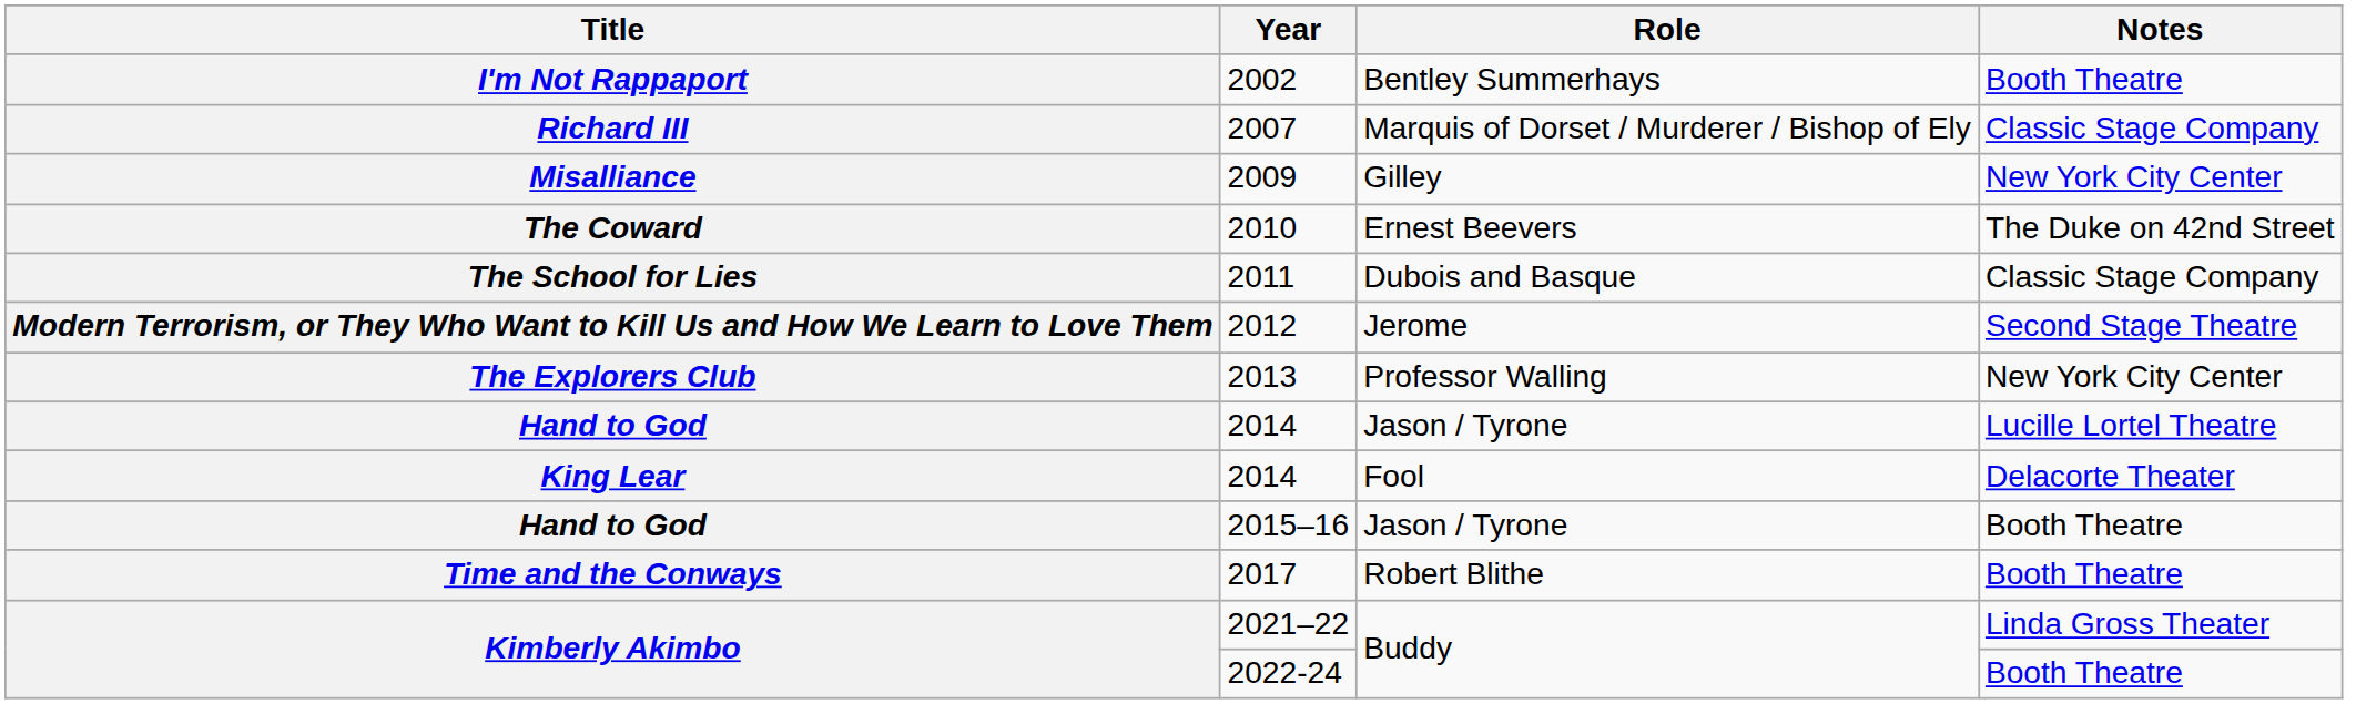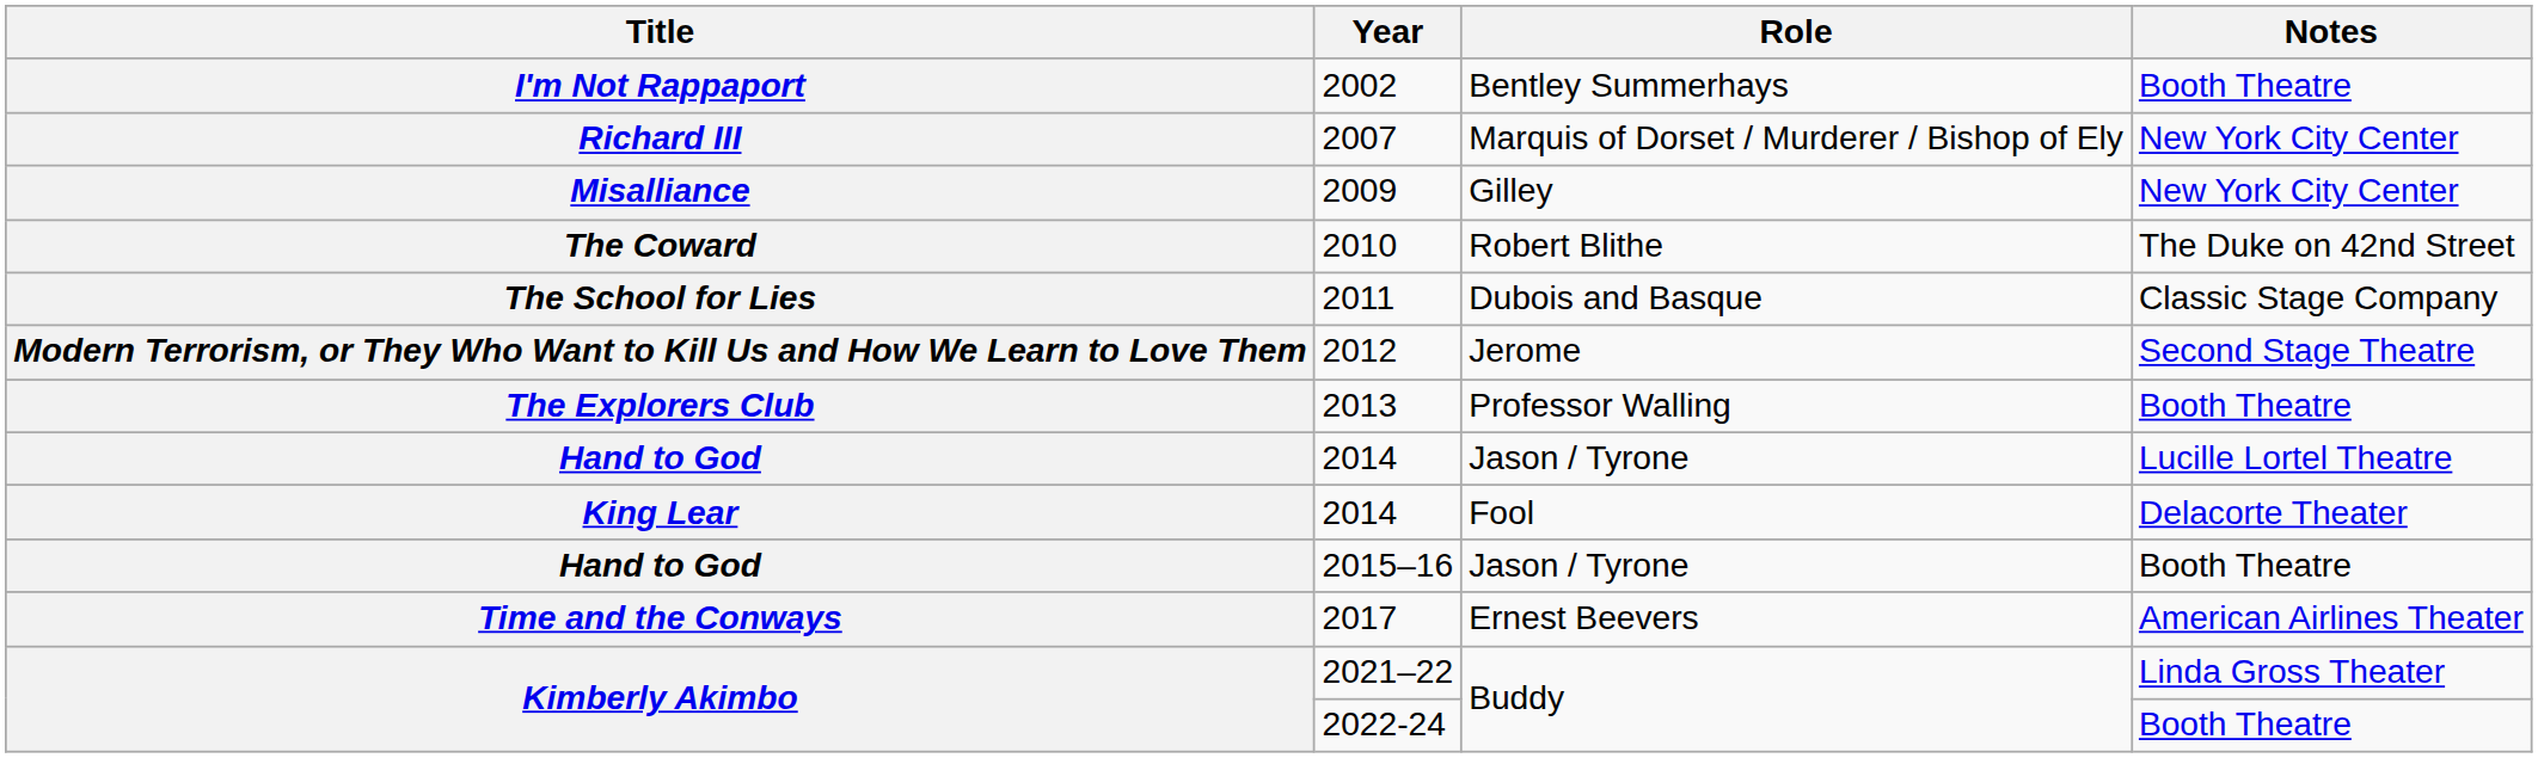 <table class="wikitable sortable plainrowheaders" style="text-align: left;">
 <tr>
 <th scope="col">Title</th>
 <th scope="col">Year</th>
 <th scope="col">Role</th>
 <th class="unsortable">Notes</th>
 </tr>
 <tr>
 <th scope="row"><em><a href='#'>I'm Not Rappaport</a></em></th>
 <td>2002</td>
 <td>Bentley Summerhays</td>
 <td><a href='#'>Booth Theatre</a></td>
 </tr>
 <tr>
 <th scope="row"><em><a href='#'>Richard III</a></em></th>
 <td>2007</td>
 <td>Marquis of Dorset / Murderer / Bishop of Ely</td>
-<td><a href='#'>Classic Stage Company</a></td>
+<td><a href='#'>New York City Center</a></td>
 </tr>
 <tr>
 <th scope="row"><em><a href='#'>Misalliance</a></em></th>
 <td>2009</td>
 <td>Gilley</td>
 <td><a href='#'>New York City Center</a></td>
 </tr>
 <tr>
 <th scope="row"><em>The Coward</em></th>
 <td>2010</td>
-<td>Ernest Beevers</td>
+<td>Robert Blithe</td>
 <td>The Duke on 42nd Street</td>
 </tr>
 <tr>
 <th scope="row"><em>The School for Lies</em></th>
 <td>2011</td>
 <td>Dubois and Basque</td>
 <td>Classic Stage Company</td>
 </tr>
 <tr>
 <th scope="row"><em>Modern Terrorism, or They Who Want to Kill Us and How We Learn to Love Them</em></th>
 <td>2012</td>
 <td>Jerome</td>
 <td><a href='#'>Second Stage Theatre</a></td>
 </tr>
 <tr>
 <th scope="row"><em><a href='#'>The Explorers Club</a></em></th>
 <td>2013</td>
 <td>Professor Walling</td>
-<td>New York City Center</td>
+<td><a href='#'>Booth Theatre</a></td>
 </tr>
 <tr>
 <th scope="row"><em><a href='#'>Hand to God</a></em></th>
 <td>2014</td>
 <td>Jason / Tyrone</td>
 <td><a href='#'>Lucille Lortel Theatre</a></td>
 </tr>
 <tr>
 <th scope="row"><em><a href='#'>King Lear</a></em></th>
 <td>2014</td>
 <td>Fool</td>
 <td><a href='#'>Delacorte Theater</a></td>
 </tr>
 <tr>
 <th scope="row"><em>Hand to God</em></th>
 <td>2015–16</td>
 <td>Jason / Tyrone</td>
 <td>Booth Theatre</td>
 </tr>
 <tr>
 <th scope="row"><em><a href='#'>Time and the Conways</a></em></th>
 <td>2017</td>
-<td>Robert Blithe</td>
-<td><a href='#'>Booth Theatre</a></td>
+<td>Ernest Beevers</td>
+<td><a href='#'>American Airlines Theater</a></td>
 </tr>
 <tr>
 <th scope="row" rowspan="2"><em><a href='#'>Kimberly Akimbo</a></em></th>
 <td>2021–22</td>
 <td rowspan="2">Buddy</td>
 <td><a href='#'>Linda Gross Theater</a></td>
 </tr>
 <tr>
 <td>2022-24</td>
 <td><a href='#'>Booth Theatre</a></td>
 </tr>
 </table>
